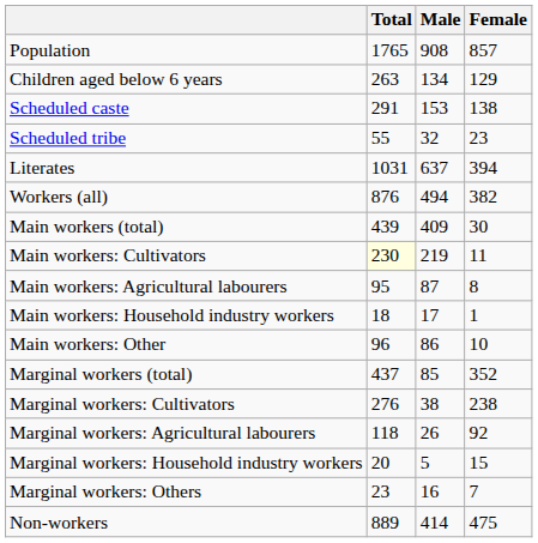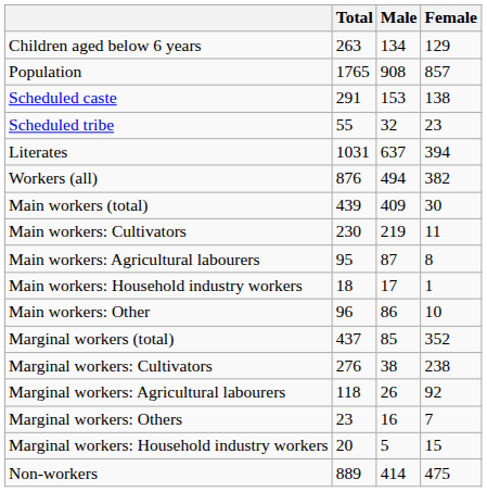 <table class="wikitable sortable">
 <tr>
 <th></th>
 <th>Total</th>
 <th>Male</th>
 <th>Female</th>
 </tr>
 <tr>
+<td>Children aged below 6 years</td>
+<td>263</td>
+<td>134</td>
+<td>129</td>
+</tr>
+<tr>
 <td>Population</td>
 <td>1765</td>
 <td>908</td>
 <td>857</td>
-</tr>
-<tr>
-<td>Children aged below 6 years</td>
-<td>263</td>
-<td>134</td>
-<td>129</td>
 </tr>
 <tr>
 <td><a href='#'>Scheduled caste</a></td>
 <td>291</td>
 <td>153</td>
 <td>138</td>
 </tr>
 <tr>
 <td><a href='#'>Scheduled tribe</a></td>
 <td>55</td>
 <td>32</td>
 <td>23</td>
 </tr>
 <tr>
 <td>Literates</td>
 <td>1031</td>
 <td>637</td>
 <td>394</td>
 </tr>
 <tr>
 <td>Workers (all)</td>
 <td>876</td>
 <td>494</td>
 <td>382</td>
 </tr>
 <tr>
 <td>Main workers (total)</td>
 <td>439</td>
 <td>409</td>
 <td>30</td>
 </tr>
 <tr>
 <td>Main workers: Cultivators</td>
-<td style="background: lightyellow;">230</td>
+<td>230</td>
 <td>219</td>
 <td>11</td>
 </tr>
 <tr>
 <td>Main workers: Agricultural labourers</td>
 <td>95</td>
 <td>87</td>
 <td>8</td>
 </tr>
 <tr>
 <td>Main workers: Household industry workers</td>
 <td>18</td>
 <td>17</td>
 <td>1</td>
 </tr>
 <tr>
 <td>Main workers: Other</td>
 <td>96</td>
 <td>86</td>
 <td>10</td>
 </tr>
 <tr>
 <td>Marginal workers (total)</td>
 <td>437</td>
 <td>85</td>
 <td>352</td>
 </tr>
 <tr>
 <td>Marginal workers: Cultivators</td>
 <td>276</td>
 <td>38</td>
 <td>238</td>
 </tr>
 <tr>
 <td>Marginal workers: Agricultural labourers</td>
 <td>118</td>
 <td>26</td>
 <td>92</td>
 </tr>
 <tr>
+<td>Marginal workers: Others</td>
+<td>23</td>
+<td>16</td>
+<td>7</td>
+</tr>
+<tr>
 <td>Marginal workers: Household industry workers</td>
 <td>20</td>
 <td>5</td>
 <td>15</td>
-</tr>
-<tr>
-<td>Marginal workers: Others</td>
-<td>23</td>
-<td>16</td>
-<td>7</td>
 </tr>
 <tr>
 <td>Non-workers</td>
 <td>889</td>
 <td>414</td>
 <td>475</td>
 </tr>
 </table>
